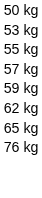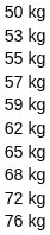 <table>
 <tr>
 <td rowspan=2>50 kg<br></td>
 <td rowspan=2></td>
 <td rowspan=2></td>
 <td></td>
 </tr>
 <tr>
 <td></td>
 </tr>
 <tr>
 <td rowspan=2>53 kg<br></td>
 <td rowspan=2></td>
 <td rowspan=2></td>
 <td></td>
 </tr>
 <tr>
 <td></td>
 </tr>
 <tr>
 <td>55 kg<br></td>
 <td></td>
 <td></td>
 <td></td>
 </tr>
 <tr>
 <td>57 kg<br></td>
 <td></td>
 <td></td>
 <td></td>
 </tr>
 <tr>
 <td>59 kg<br></td>
 <td></td>
 <td></td>
 <td></td>
 </tr>
 <tr>
 <td>62 kg<br></td>
 <td></td>
 <td></td>
 <td></td>
 </tr>
 <tr>
 <td>65 kg<br></td>
 <td></td>
 <td></td>
 <td></td>
 </tr>
 <tr>
+<td>68 kg<br></td>
+<td></td>
+<td></td>
+<td></td>
+</tr>
+<tr>
+<td>72 kg<br></td>
+<td></td>
+<td></td>
+<td></td>
+</tr>
+<tr>
 <td>76 kg<br></td>
 <td></td>
 <td></td>
 <td></td>
 </tr>
 </table>
